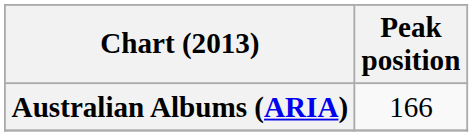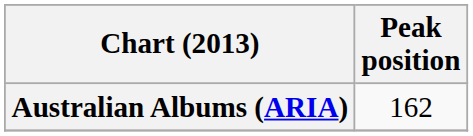 <table class="wikitable sortable plainrowheaders" style="text-align:center;">
 <tr>
 <th scope="col">Chart (2013)</th>
 <th scope="col">Peak<br>position</th>
 </tr>
 <tr>
 <th scope="row">Australian Albums (<a href='#'>ARIA</a>)</th>
-<td>166</td>
+<td>162</td>
 </tr>
 <tr>
 </tr>
 <tr>
 </tr>
 <tr>
 </tr>
 <tr>
 </tr>
 <tr>
 </tr>
 <tr>
 </tr>
 </table>
